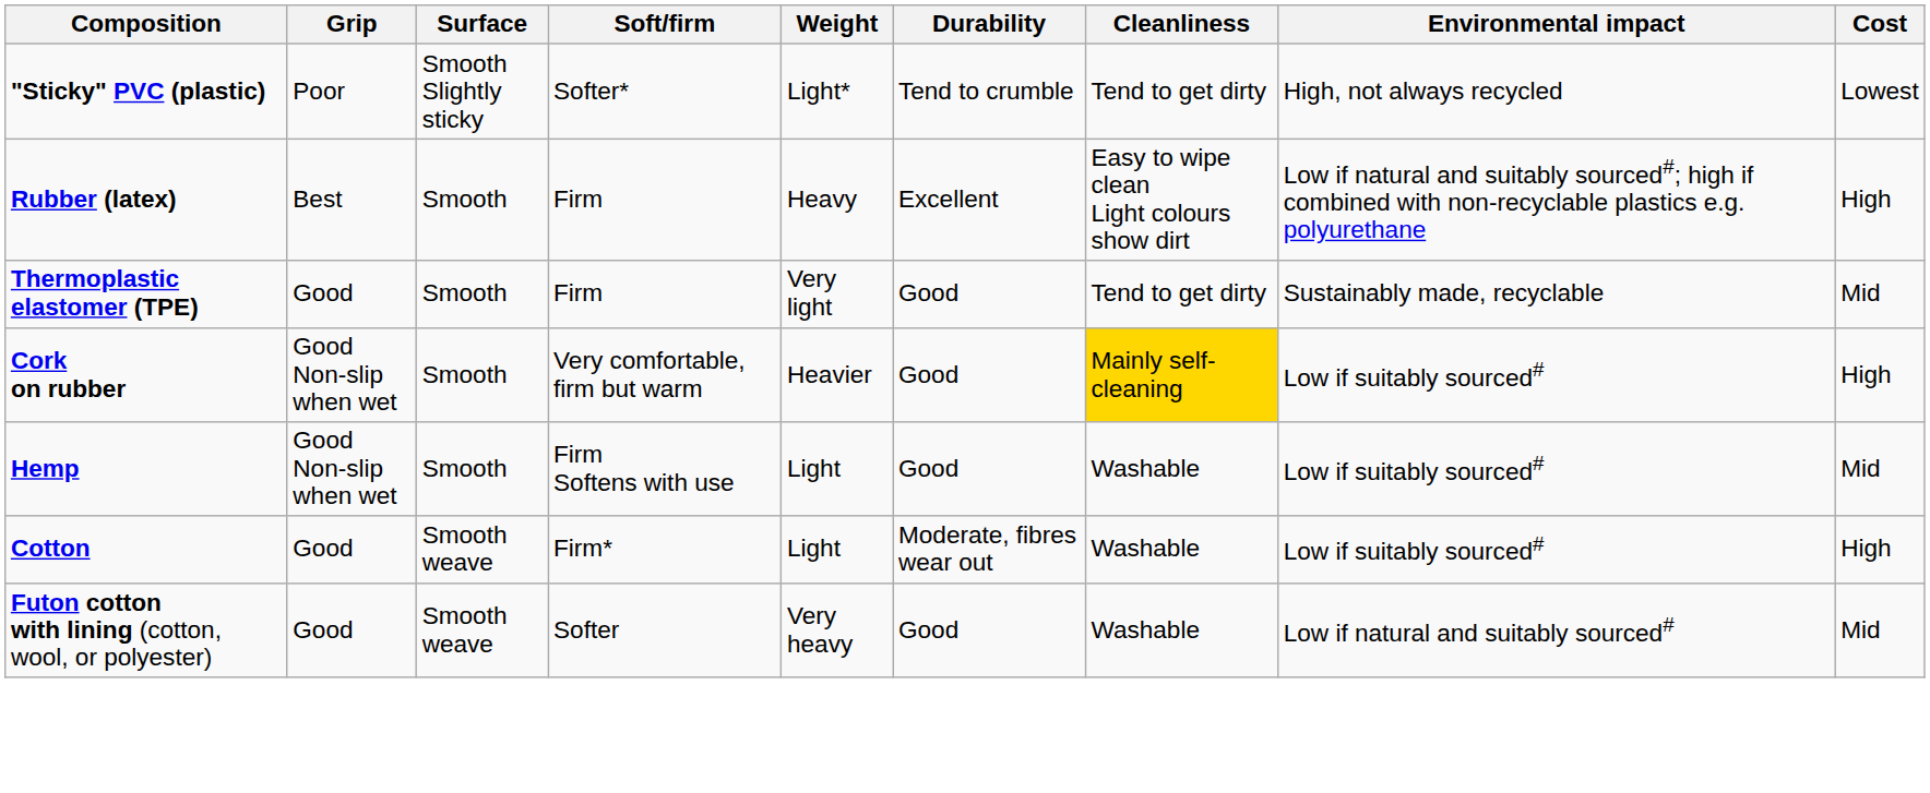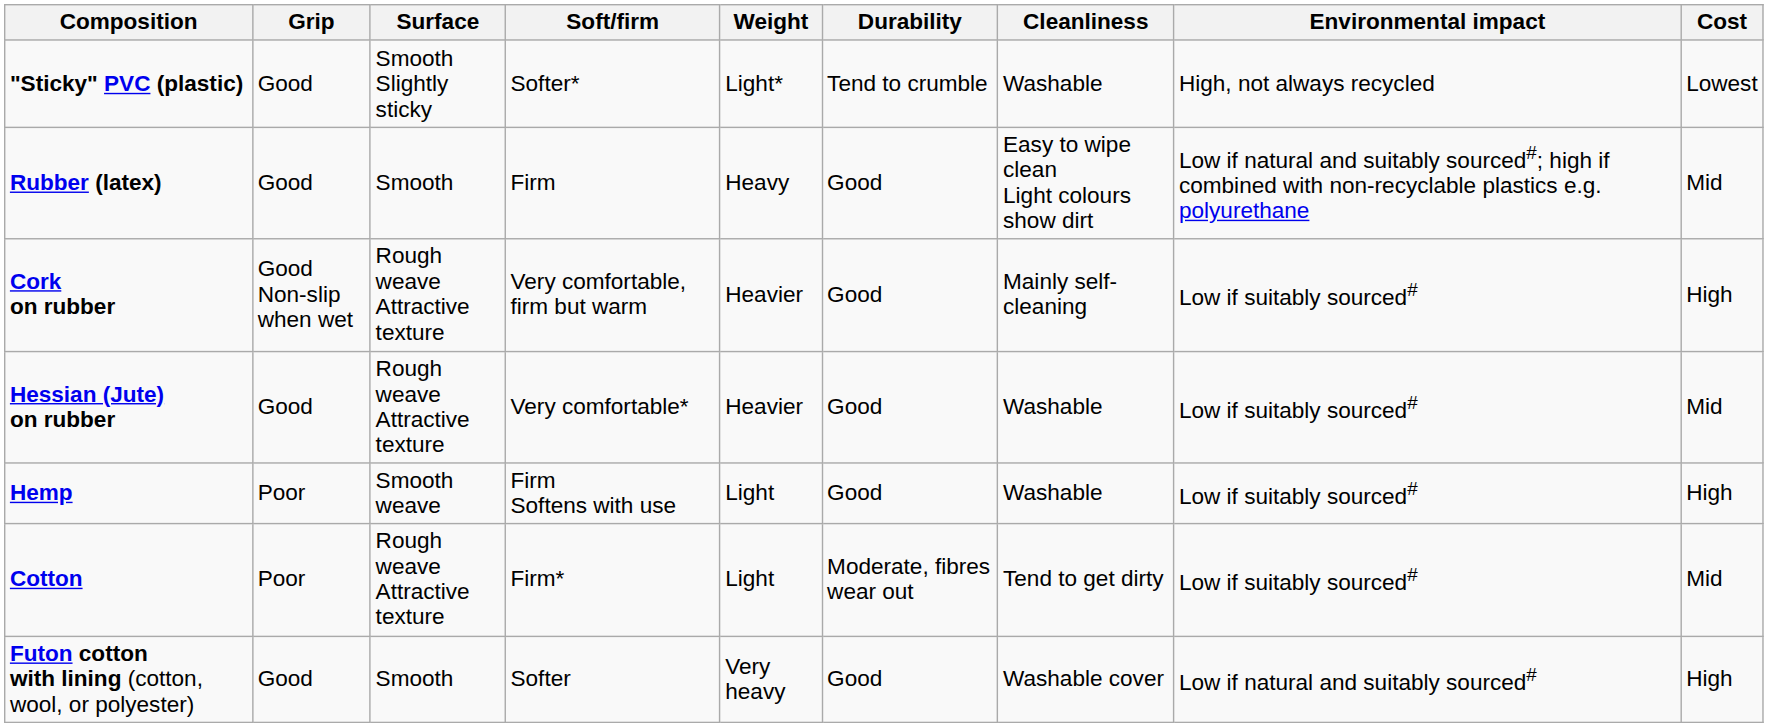 <table class="wikitable">
 <tr>
 <th>Composition</th>
 <th>Grip</th>
 <th>Surface</th>
 <th>Soft/firm</th>
 <th>Weight</th>
 <th>Durability</th>
 <th>Cleanliness</th>
 <th>Environmental impact</th>
 <th>Cost</th>
 </tr>
 <tr>
 <td><strong>"Sticky" <a href='#'>PVC</a> (plastic)</strong></td>
-<td>Poor</td>
+<td>Good</td>
 <td>Smooth<br>Slightly sticky</td>
 <td>Softer*</td>
 <td>Light*</td>
 <td>Tend to crumble</td>
-<td>Tend to get dirty</td>
+<td>Washable</td>
 <td>High, not always recycled</td>
 <td>Lowest</td>
 </tr>
 <tr>
 <td><strong><a href='#'>Rubber</a> (latex)</strong></td>
-<td>Best</td>
+<td>Good</td>
 <td>Smooth</td>
 <td>Firm</td>
 <td>Heavy</td>
-<td>Excellent</td>
+<td>Good</td>
 <td>Easy to wipe clean<br>Light colours show dirt</td>
 <td>Low if natural and suitably sourced<sup>#</sup>; high if combined with non-recyclable plastics e.g. <a href='#'>polyurethane</a></td>
-<td>High</td>
-</tr>
-<tr>
-<td><strong><a href='#'>Thermoplastic elastomer</a> (TPE)</strong></td>
-<td>Good</td>
-<td>Smooth</td>
-<td>Firm</td>
-<td>Very light</td>
-<td>Good</td>
-<td>Tend to get dirty</td>
-<td>Sustainably made, recyclable</td>
 <td>Mid</td>
 </tr>
 <tr>
 <td><strong><a href='#'>Cork</a><br>on rubber</strong></td>
 <td>Good<br>Non-slip when wet</td>
-<td>Smooth</td>
+<td>Rough weave<br>Attractive texture</td>
 <td>Very comfortable, firm but warm</td>
 <td>Heavier</td>
 <td>Good</td>
-<td style="background: gold;">Mainly self-cleaning</td>
+<td>Mainly self-cleaning</td>
 <td>Low if suitably sourced<sup>#</sup></td>
 <td>High</td>
 </tr>
 <tr>
-<td><strong><a href='#'>Hemp</a></strong></td>
-<td>Good<br>Non-slip when wet</td>
-<td>Smooth</td>
-<td>Firm<br>Softens with use</td>
-<td>Light</td>
+<td><strong><a href='#'>Hessian (Jute)</a><br>on rubber</strong></td>
+<td>Good</td>
+<td>Rough weave<br>Attractive texture</td>
+<td>Very comfortable*</td>
+<td>Heavier</td>
 <td>Good</td>
 <td>Washable</td>
 <td>Low if suitably sourced<sup>#</sup></td>
 <td>Mid</td>
 </tr>
 <tr>
-<td><strong><a href='#'>Cotton</a></strong></td>
+<td><strong><a href='#'>Hemp</a></strong></td>
+<td>Poor</td>
+<td>Smooth weave</td>
+<td>Firm<br>Softens with use</td>
+<td>Light</td>
 <td>Good</td>
-<td>Smooth weave</td>
-<td>Firm*</td>
-<td>Light</td>
-<td>Moderate, fibres wear out</td>
 <td>Washable</td>
 <td>Low if suitably sourced<sup>#</sup></td>
 <td>High</td>
 </tr>
 <tr>
+<td><strong><a href='#'>Cotton</a></strong></td>
+<td>Poor</td>
+<td>Rough weave<br>Attractive texture</td>
+<td>Firm*</td>
+<td>Light</td>
+<td>Moderate, fibres wear out</td>
+<td>Tend to get dirty</td>
+<td>Low if suitably sourced<sup>#</sup></td>
+<td>Mid</td>
+</tr>
+<tr>
 <td><strong><a href='#'>Futon</a> cotton<br>with lining</strong> (cotton, wool, or polyester)</td>
 <td>Good</td>
-<td>Smooth weave</td>
+<td>Smooth</td>
 <td>Softer</td>
 <td>Very heavy</td>
 <td>Good</td>
-<td>Washable</td>
+<td>Washable cover</td>
 <td>Low if natural and suitably sourced<sup>#</sup></td>
-<td>Mid</td>
+<td>High</td>
 </tr>
 </table>
